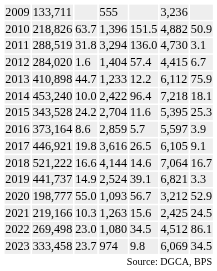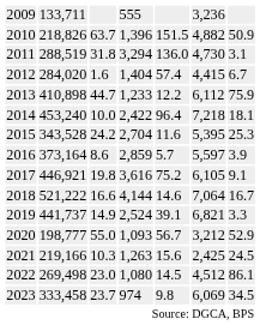 <table class="toccolours sortable" style="padding:0.5em;">
 <tr>
 <th></th>
 <th></th>
 <th></th>
 <th></th>
 <th></th>
 <th></th>
 <th></th>
 </tr>
 <tr style="background:#eee;">
 <td>2009</td>
 <td>133,711</td>
 <td></td>
 <td>555</td>
 <td></td>
 <td>3,236</td>
 <td></td>
 </tr>
 <tr style="background:#eee;">
 <td>2010</td>
 <td>218,826</td>
 <td> 63.7</td>
 <td>1,396</td>
 <td> 151.5</td>
 <td>4,882</td>
 <td> 50.9</td>
 </tr>
 <tr style="background:#eee;">
 <td>2011</td>
 <td>288,519</td>
 <td> 31.8</td>
 <td>3,294</td>
 <td> 136.0</td>
 <td>4,730</td>
 <td> 3.1</td>
 </tr>
 <tr style="background:#eee;">
 <td>2012</td>
 <td>284,020</td>
 <td> 1.6</td>
 <td>1,404</td>
 <td> 57.4</td>
 <td>4,415</td>
 <td> 6.7</td>
 </tr>
 <tr style="background:#eee;">
 <td>2013</td>
 <td>410,898</td>
 <td> 44.7</td>
 <td>1,233</td>
 <td> 12.2</td>
 <td>6,112</td>
 <td> 75.9</td>
 </tr>
 <tr style="background:#eee;">
 <td>2014</td>
 <td>453,240</td>
 <td> 10.0</td>
 <td>2,422</td>
 <td> 96.4</td>
 <td>7,218</td>
 <td> 18.1</td>
 </tr>
 <tr style="background:#eee;">
 <td>2015</td>
 <td>343,528</td>
 <td> 24.2</td>
 <td>2,704</td>
 <td> 11.6</td>
 <td>5,395</td>
 <td> 25.3</td>
 </tr>
 <tr style="background:#eee;">
 <td>2016</td>
 <td>373,164</td>
 <td> 8.6</td>
 <td>2,859</td>
 <td> 5.7</td>
 <td>5,597</td>
 <td> 3.9</td>
 </tr>
 <tr style="background:#eee;">
 <td>2017</td>
 <td>446,921</td>
 <td> 19.8</td>
 <td>3,616</td>
-<td> 26.5</td>
+<td> 75.2</td>
 <td>6,105</td>
 <td> 9.1</td>
 </tr>
 <tr style="background:#eee;">
 <td>2018</td>
 <td>521,222</td>
 <td> 16.6</td>
 <td>4,144</td>
 <td> 14.6</td>
 <td>7,064</td>
 <td> 16.7</td>
 </tr>
 <tr style="background:#eee;">
 <td>2019</td>
 <td>441,737</td>
 <td> 14.9</td>
 <td>2,524</td>
 <td> 39.1</td>
 <td>6,821</td>
 <td> 3.3</td>
 </tr>
 <tr style="background:#eee;">
 <td>2020</td>
 <td>198,777</td>
 <td> 55.0</td>
 <td>1,093</td>
 <td> 56.7</td>
 <td>3,212</td>
 <td> 52.9</td>
 </tr>
 <tr style="background:#eee;">
 <td>2021</td>
 <td>219,166</td>
 <td> 10.3</td>
 <td>1,263</td>
 <td> 15.6</td>
 <td>2,425</td>
 <td> 24.5</td>
 </tr>
 <tr style="background:#eee;">
 <td>2022</td>
 <td>269,498</td>
 <td> 23.0</td>
 <td>1,080</td>
-<td> 34.5</td>
+<td> 14.5</td>
 <td>4,512</td>
 <td> 86.1</td>
 </tr>
 <tr style="background:#eee;">
 <td>2023</td>
 <td>333,458</td>
 <td> 23.7</td>
 <td>974</td>
 <td> 9.8</td>
 <td>6,069</td>
 <td> 34.5</td>
 </tr>
 <tr>
 <td colspan="7" style="text-align:right;"><sup>Source: DGCA, BPS</sup></td>
 </tr>
 </table>
